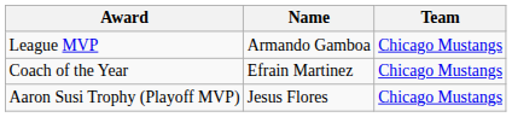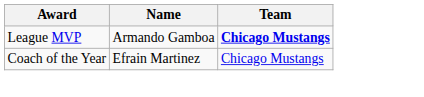 <table class="wikitable">
 <tr>
 <th>Award</th>
 <th>Name</th>
 <th>Team</th>
 </tr>
 <tr>
 <td>League <a href='#'>MVP</a></td>
 <td>Armando Gamboa</td>
-<td><a href='#'>Chicago Mustangs</a></td>
+<td><strong><a href='#'>Chicago Mustangs</a></strong></td>
 </tr>
 <tr>
 <td>Coach of the Year</td>
 <td>Efrain Martinez</td>
 <td><a href='#'>Chicago Mustangs</a></td>
 </tr>
-<tr>
-<td>Aaron Susi Trophy (Playoff MVP) </td>
-<td>Jesus Flores</td>
-<td><a href='#'>Chicago Mustangs</a></td>
-</tr>
 </table>
